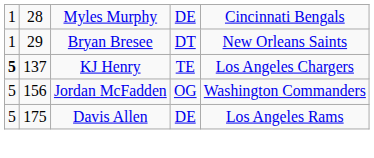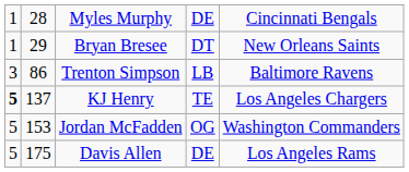 <table class="wikitable" style="text-align:center">
 <tr>
 <td>1</td>
 <td>28</td>
 <td><a href='#'>Myles Murphy</a></td>
 <td><a href='#'>DE</a></td>
 <td><a href='#'>Cincinnati Bengals</a></td>
 </tr>
 <tr>
 <td>1</td>
 <td>29</td>
 <td><a href='#'>Bryan Bresee</a></td>
 <td><a href='#'>DT</a></td>
 <td><a href='#'>New Orleans Saints</a></td>
 </tr>
 <tr>
+<td>3</td>
+<td>86</td>
+<td><a href='#'>Trenton Simpson</a></td>
+<td><a href='#'>LB</a></td>
+<td><a href='#'>Baltimore Ravens</a></td>
+</tr>
+<tr>
 <td><strong>5</strong></td>
 <td>137</td>
 <td><a href='#'>KJ Henry</a></td>
 <td><a href='#'>TE</a></td>
 <td><a href='#'>Los Angeles Chargers</a></td>
 </tr>
 <tr>
 <td>5</td>
-<td>156</td>
+<td>153</td>
 <td><a href='#'>Jordan McFadden</a></td>
 <td><a href='#'>OG</a></td>
 <td><a href='#'>Washington Commanders</a></td>
 </tr>
 <tr>
 <td>5</td>
 <td>175</td>
 <td><a href='#'>Davis Allen</a></td>
 <td><a href='#'>DE</a></td>
 <td><a href='#'>Los Angeles Rams</a></td>
 </tr>
 </table>
